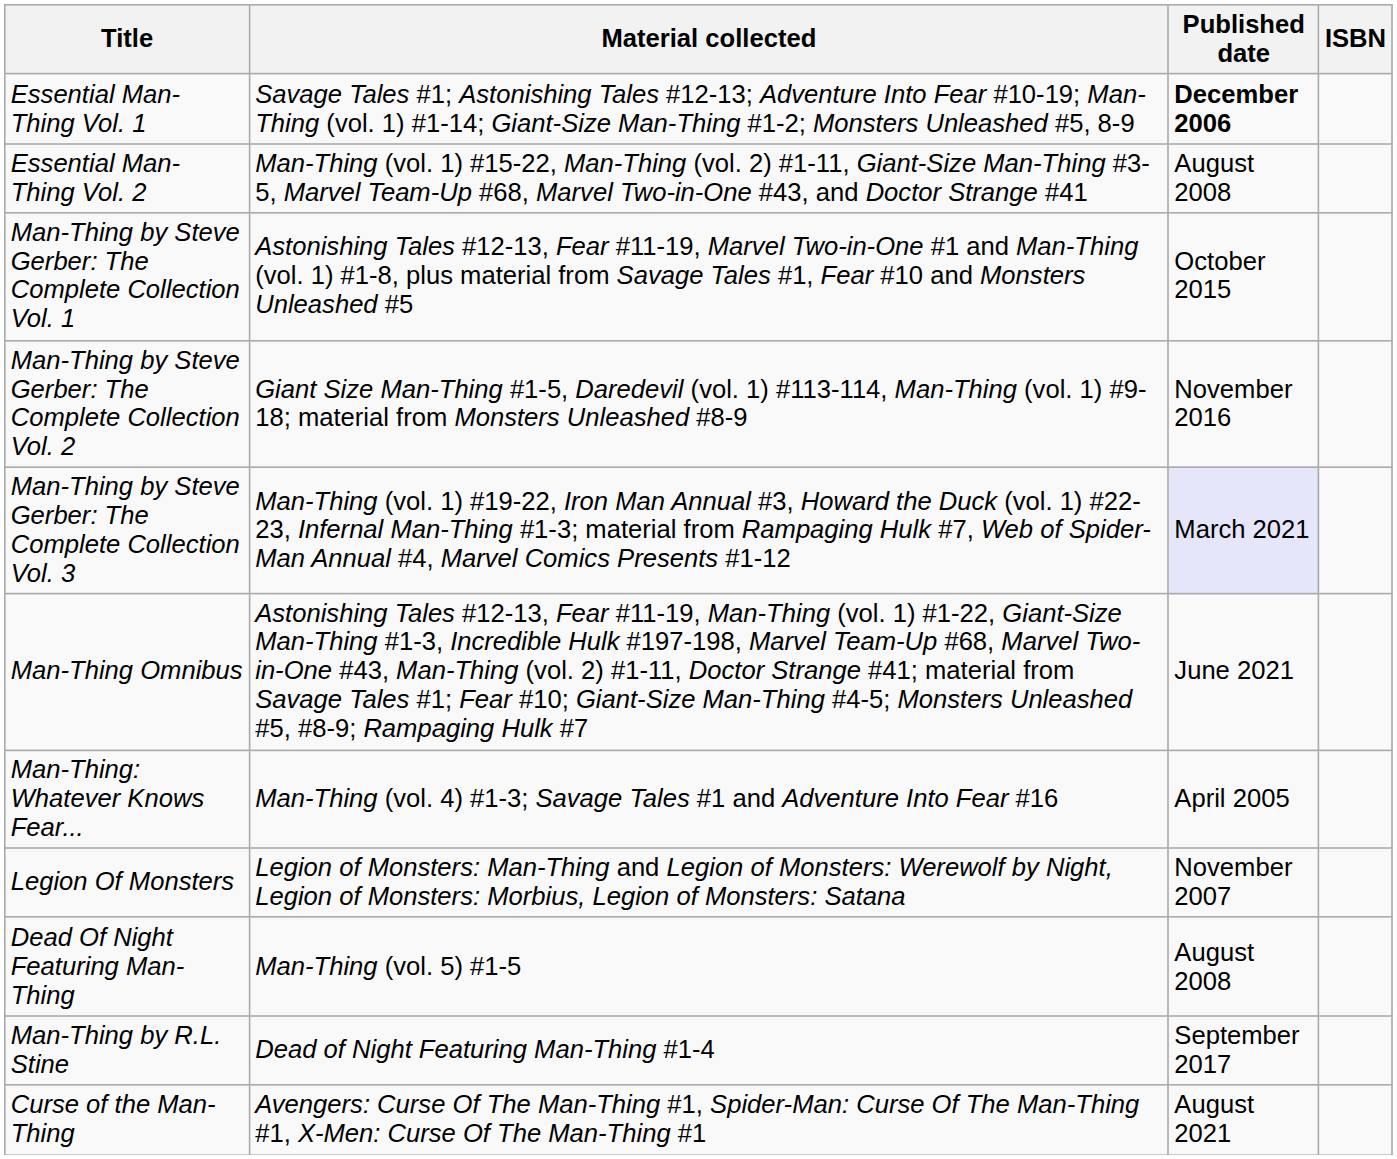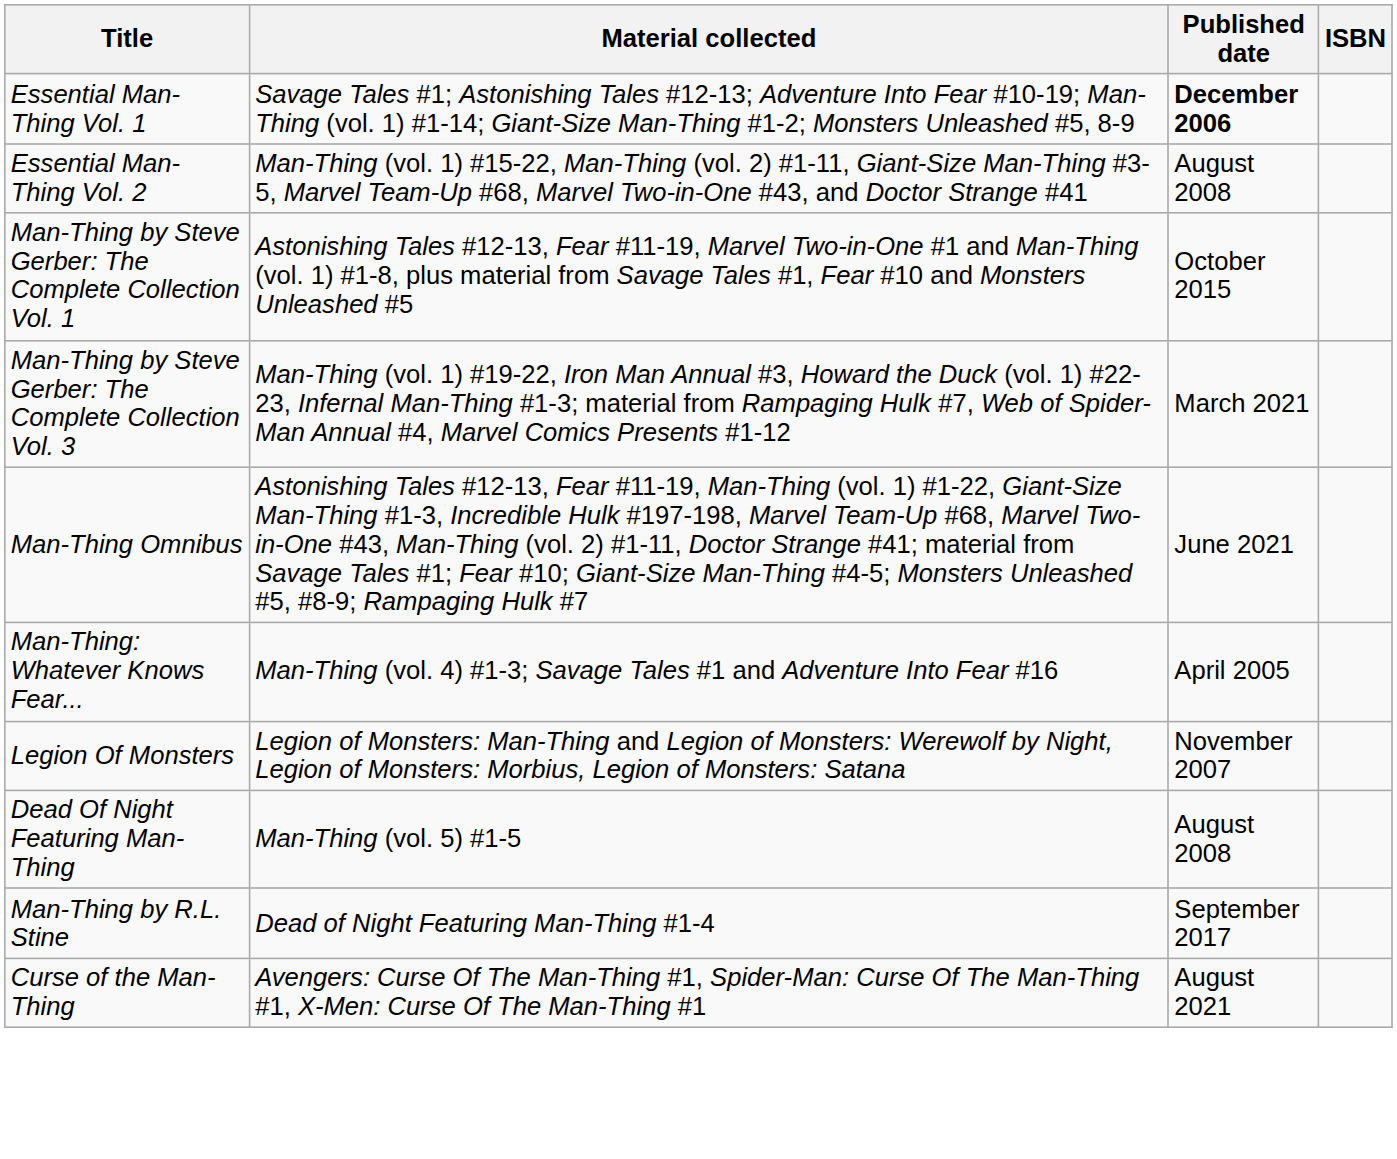 <table class="wikitable">
 <tr>
 <th>Title</th>
 <th>Material collected</th>
 <th>Published date</th>
 <th>ISBN</th>
 </tr>
 <tr>
 <td><em>Essential Man-Thing Vol. 1</em></td>
 <td><em>Savage Tales</em> #1; <em>Astonishing Tales</em> #12-13; <em>Adventure Into Fear</em> #10-19; <em>Man-Thing</em> (vol. 1) #1-14; <em>Giant-Size Man-Thing</em> #1-2; <em>Monsters Unleashed</em> #5, 8-9</td>
 <td><strong>December 2006</strong></td>
 <td></td>
 </tr>
 <tr>
 <td><em>Essential Man-Thing Vol. 2</em></td>
 <td><em>Man-Thing</em> (vol. 1) #15-22, <em>Man-Thing</em> (vol. 2) #1-11, <em>Giant-Size Man-Thing</em> #3-5, <em>Marvel Team-Up</em> #68, <em>Marvel Two-in-One</em> #43, and <em>Doctor Strange</em> #41</td>
 <td>August 2008</td>
 <td></td>
 </tr>
 <tr>
 <td><em>Man-Thing by Steve Gerber: The Complete Collection Vol. 1</em></td>
 <td><em>Astonishing Tales</em> #12-13, <em>Fear</em> #11-19, <em>Marvel Two-in-One</em> #1 and <em>Man-Thing</em> (vol. 1) #1-8, plus material from <em>Savage Tales</em> #1, <em>Fear</em> #10 and <em>Monsters Unleashed</em> #5</td>
 <td>October 2015</td>
 <td></td>
 </tr>
 <tr>
-<td><em>Man-Thing by Steve Gerber: The Complete Collection Vol. 2</em></td>
-<td><em>Giant Size Man-Thing</em> #1-5, <em>Daredevil</em> (vol. 1) #113-114, <em>Man-Thing</em> (vol. 1) #9-18; material from <em>Monsters Unleashed</em> #8-9</td>
-<td>November 2016</td>
-<td></td>
-</tr>
-<tr>
 <td><em>Man-Thing by Steve Gerber: The Complete Collection Vol. 3</em></td>
 <td><em>Man-Thing</em> (vol. 1) #19-22, <em>Iron Man Annual</em> #3, <em>Howard the Duck</em> (vol. 1) #22-23, <em>Infernal Man-Thing</em> #1-3; material from <em>Rampaging Hulk</em> #7, <em>Web of Spider-Man Annual</em> #4, <em>Marvel Comics Presents</em> #1-12</td>
-<td style="background: lavender;">March 2021</td>
+<td>March 2021</td>
 <td></td>
 </tr>
 <tr>
 <td><em>Man-Thing Omnibus</em></td>
 <td><em>Astonishing Tales</em> #12-13, <em>Fear</em> #11-19, <em>Man-Thing</em> (vol. 1) #1-22, <em>Giant-Size Man-Thing</em> #1-3, <em>Incredible Hulk</em> #197-198, <em>Marvel Team-Up</em> #68, <em>Marvel Two-in-One</em> #43, <em>Man-Thing</em> (vol. 2) #1-11, <em>Doctor Strange</em> #41; material from <em>Savage Tales</em> #1; <em>Fear</em> #10; <em>Giant-Size Man-Thing</em> #4-5; <em>Monsters Unleashed</em> #5, #8-9; <em>Rampaging Hulk</em> #7</td>
 <td>June 2021</td>
 <td></td>
 </tr>
 <tr>
 <td><em>Man-Thing: Whatever Knows Fear...</em></td>
 <td><em>Man-Thing</em> (vol. 4) #1-3; <em>Savage Tales</em> #1 and <em>Adventure Into Fear</em> #16</td>
 <td>April 2005</td>
 <td></td>
 </tr>
 <tr>
 <td><em>Legion Of Monsters</em></td>
 <td><em>Legion of Monsters: Man-Thing</em> and <em>Legion of Monsters: Werewolf by Night, Legion of Monsters: Morbius, Legion of Monsters: Satana</em></td>
 <td>November 2007</td>
 <td></td>
 </tr>
 <tr>
 <td><em>Dead Of Night Featuring Man-Thing</em></td>
 <td><em>Man-Thing</em> (vol. 5) #1-5</td>
 <td>August 2008</td>
 <td></td>
 </tr>
 <tr>
 <td><em>Man-Thing by R.L. Stine</em></td>
 <td><em>Dead of Night Featuring Man-Thing</em> #1-4</td>
 <td>September 2017</td>
 <td></td>
 </tr>
 <tr>
 <td><em>Curse of the Man-Thing</em></td>
 <td><em>Avengers: Curse Of The Man-Thing</em> #1, <em>Spider-Man: Curse Of The Man-Thing</em> #1, <em>X-Men: Curse Of The Man-Thing</em> #1</td>
 <td>August 2021</td>
 <td></td>
 </tr>
 </table>
